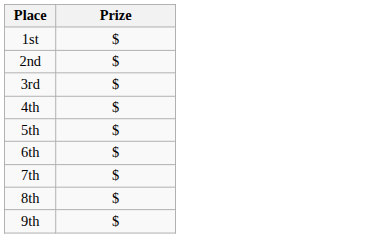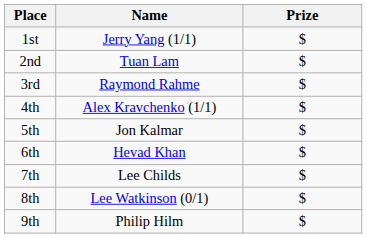 <table class="wikitable" style="text-align:center">
 <tr>
 <th width="50">Place</th>
+<th width="200">Name</th>
 <th width="125">Prize</th>
 </tr>
 <tr>
 <td>1st</td>
+<td><a href='#'>Jerry Yang</a> (1/1)</td>
 <td>$</td>
 </tr>
 <tr>
 <td>2nd</td>
+<td><a href='#'>Tuan Lam</a></td>
 <td>$</td>
 </tr>
 <tr>
 <td>3rd</td>
+<td><a href='#'>Raymond Rahme</a></td>
 <td>$</td>
 </tr>
 <tr>
 <td>4th</td>
+<td><a href='#'>Alex Kravchenko</a> (1/1)</td>
 <td>$</td>
 </tr>
 <tr>
 <td>5th</td>
+<td>Jon Kalmar</td>
 <td>$</td>
 </tr>
 <tr>
 <td>6th</td>
+<td><a href='#'>Hevad Khan</a></td>
 <td>$</td>
 </tr>
 <tr>
 <td>7th</td>
+<td>Lee Childs</td>
 <td>$</td>
 </tr>
 <tr>
 <td>8th</td>
+<td><a href='#'>Lee Watkinson</a> (0/1)</td>
 <td>$</td>
 </tr>
 <tr>
 <td>9th</td>
+<td>Philip Hilm</td>
 <td>$</td>
 </tr>
 </table>
